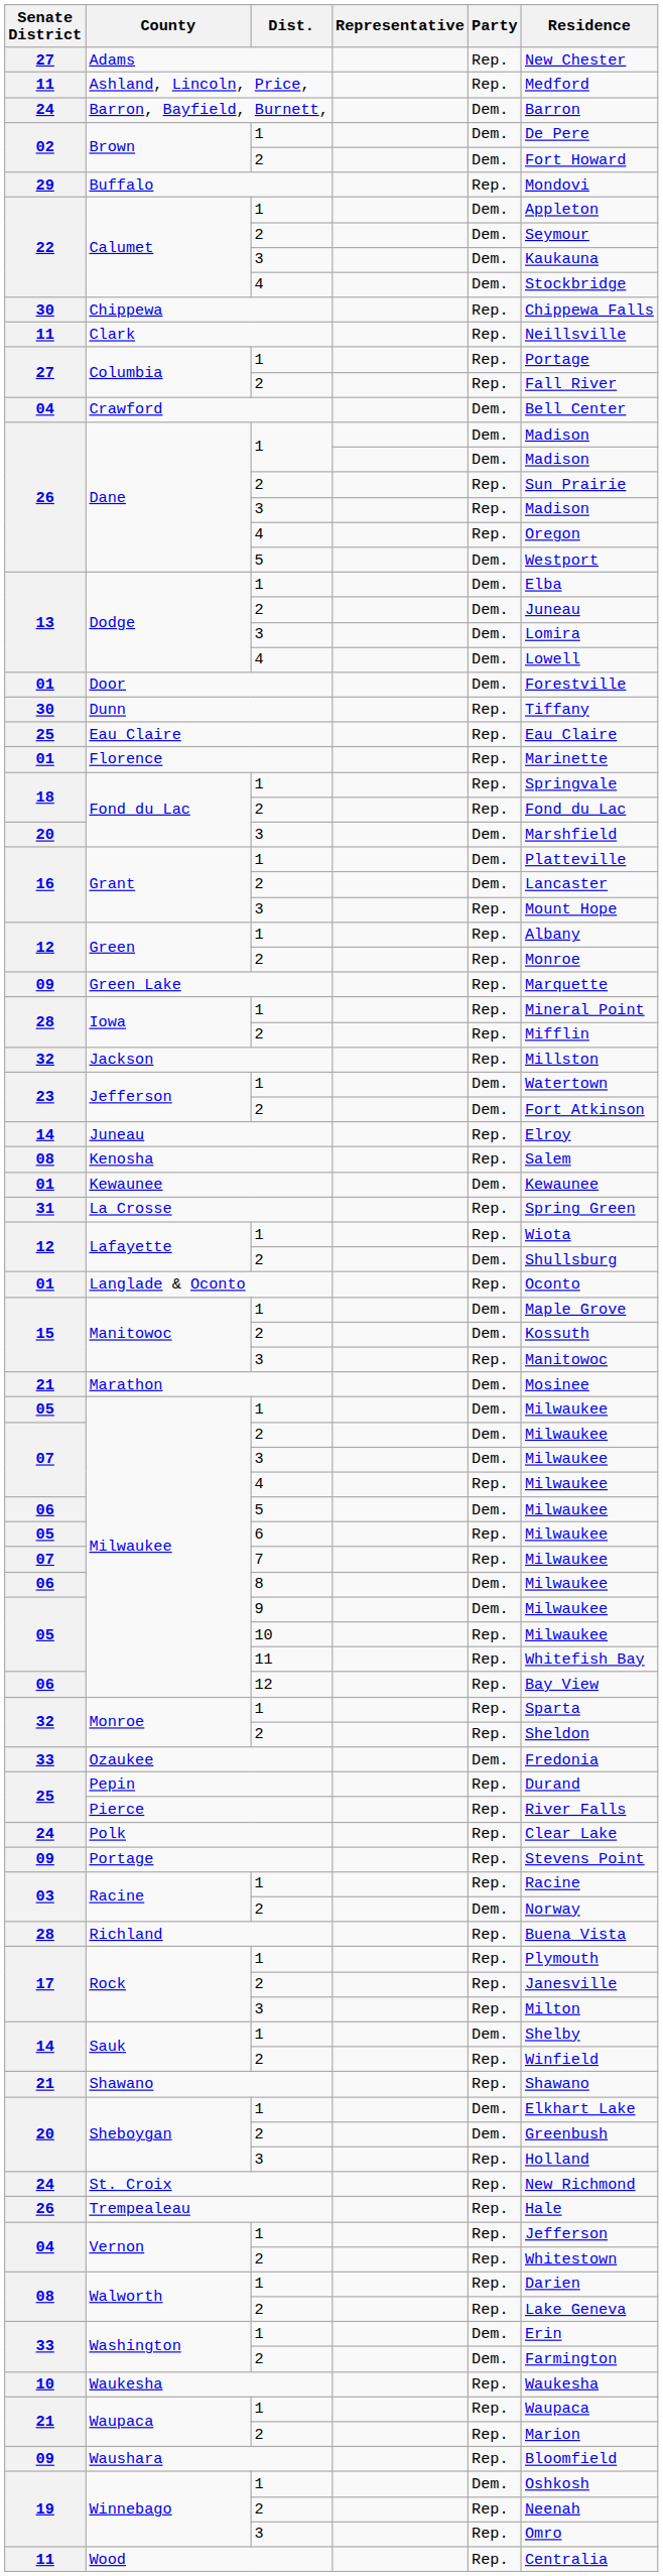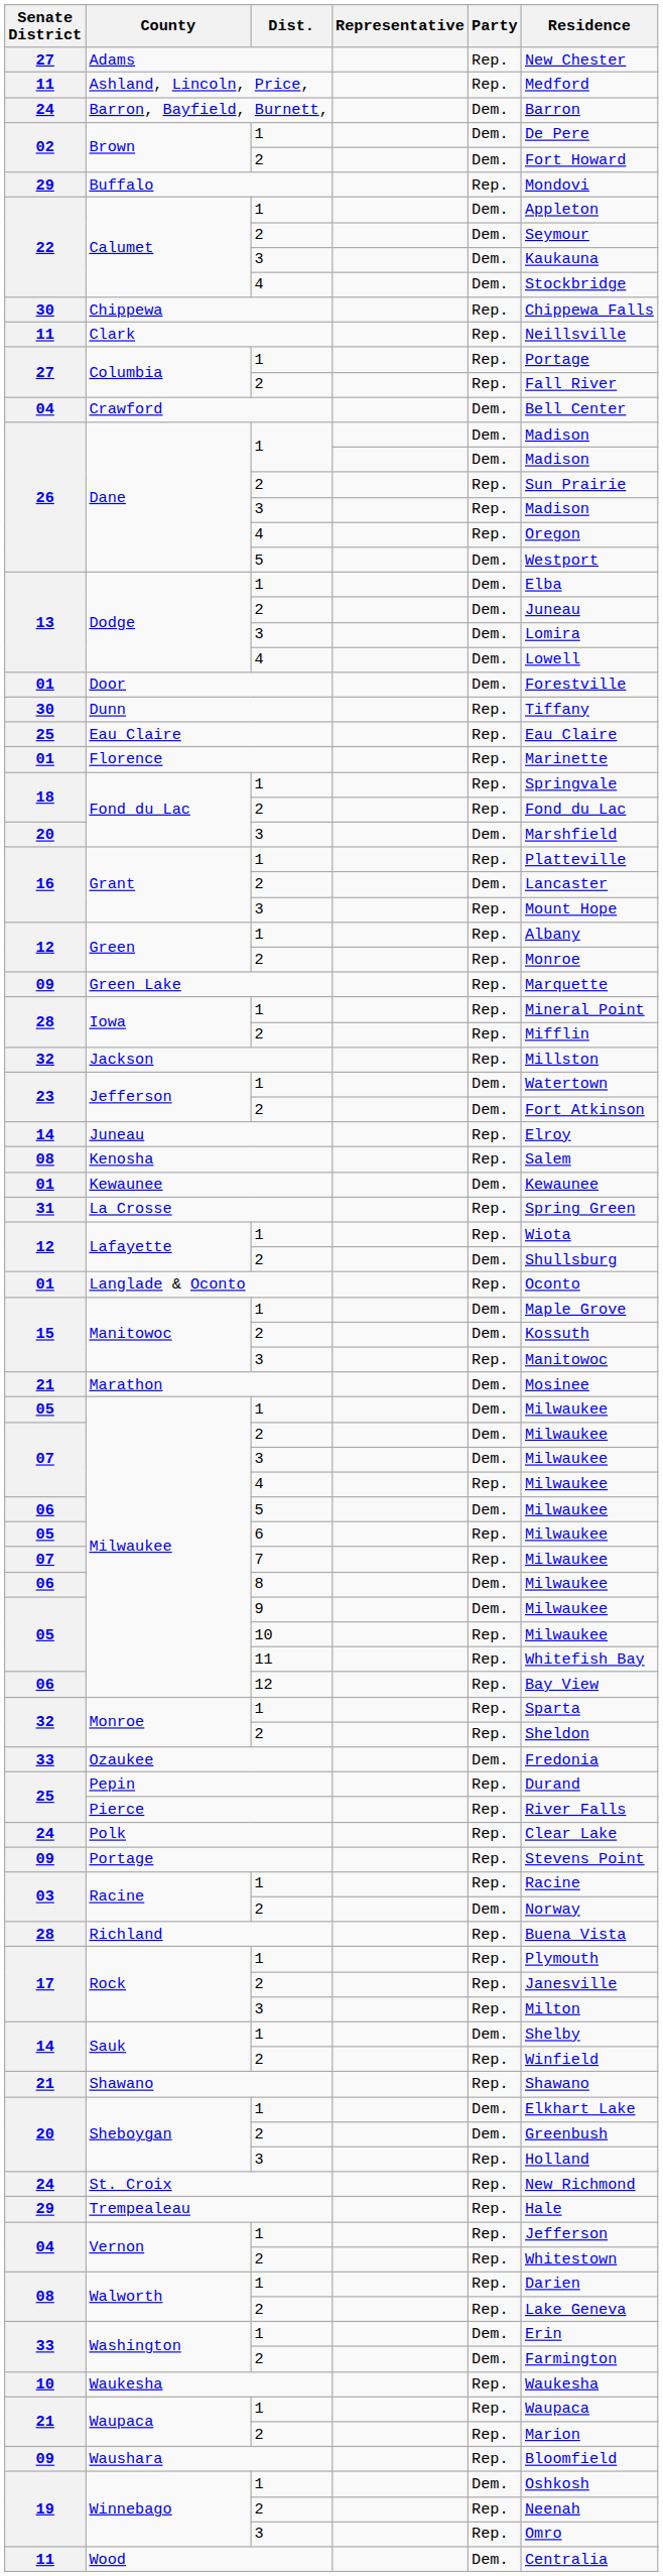 <table class="wikitable sortable">
 <tr>
 <th>Senate<br>District</th>
 <th>County</th>
 <th>Dist.</th>
 <th>Representative</th>
 <th>Party</th>
 <th>Residence</th>
 </tr>
 <tr>
 <th><a href='#'>27</a></th>
 <td text-align="left" colspan="2"><a href='#'>Adams</a> </td>
 <td></td>
 <td>Rep.</td>
 <td><a href='#'>New Chester</a></td>
 </tr>
 <tr>
 <th><a href='#'>11</a></th>
 <td text-align="left" colspan="2"><a href='#'>Ashland</a>, <a href='#'>Lincoln</a>, <a href='#'>Price</a>, </td>
 <td></td>
 <td>Rep.</td>
 <td><a href='#'>Medford</a></td>
 </tr>
 <tr>
 <th><a href='#'>24</a></th>
 <td text-align="left" colspan="2"><a href='#'>Barron</a>, <a href='#'>Bayfield</a>, <a href='#'>Burnett</a>, </td>
 <td></td>
 <td>Dem.</td>
 <td><a href='#'>Barron</a></td>
 </tr>
 <tr>
 <th rowspan="2"><a href='#'>02</a></th>
 <td text-align="left" rowspan="2"><a href='#'>Brown</a></td>
 <td>1</td>
 <td></td>
 <td>Dem.</td>
 <td><a href='#'>De Pere</a></td>
 </tr>
 <tr>
 <td>2</td>
 <td></td>
 <td>Dem.</td>
 <td><a href='#'>Fort Howard</a></td>
 </tr>
 <tr>
 <th><a href='#'>29</a></th>
 <td text-align="left" colspan="2"><a href='#'>Buffalo</a></td>
 <td></td>
 <td>Rep.</td>
 <td><a href='#'>Mondovi</a></td>
 </tr>
 <tr>
 <th rowspan="4"><a href='#'>22</a></th>
 <td text-align="left" rowspan="4"><a href='#'>Calumet</a> </td>
 <td>1</td>
 <td></td>
 <td>Dem.</td>
 <td><a href='#'>Appleton</a></td>
 </tr>
 <tr>
 <td>2</td>
 <td></td>
 <td>Dem.</td>
 <td><a href='#'>Seymour</a></td>
 </tr>
 <tr>
 <td>3</td>
 <td></td>
 <td>Dem.</td>
 <td><a href='#'>Kaukauna</a></td>
 </tr>
 <tr>
 <td>4</td>
 <td></td>
 <td>Dem.</td>
 <td><a href='#'>Stockbridge</a></td>
 </tr>
 <tr>
 <th><a href='#'>30</a></th>
 <td text-align="left" colspan="2"><a href='#'>Chippewa</a></td>
 <td></td>
 <td>Rep.</td>
 <td><a href='#'>Chippewa Falls</a></td>
 </tr>
 <tr>
 <th><a href='#'>11</a></th>
 <td text-align="left" colspan="2"><a href='#'>Clark</a></td>
 <td></td>
 <td>Rep.</td>
 <td><a href='#'>Neillsville</a></td>
 </tr>
 <tr>
 <th rowspan="2"><a href='#'>27</a></th>
 <td text-align="left" rowspan="2"><a href='#'>Columbia</a></td>
 <td>1</td>
 <td></td>
 <td>Rep.</td>
 <td><a href='#'>Portage</a></td>
 </tr>
 <tr>
 <td>2</td>
 <td></td>
 <td>Rep.</td>
 <td><a href='#'>Fall River</a></td>
 </tr>
 <tr>
 <th><a href='#'>04</a></th>
 <td text-align="left" colspan="2"><a href='#'>Crawford</a></td>
 <td></td>
 <td>Dem.</td>
 <td><a href='#'>Bell Center</a></td>
 </tr>
 <tr>
 <th rowspan="6"><a href='#'>26</a></th>
 <td text-align="left" rowspan="6"><a href='#'>Dane</a></td>
 <td rowspan="2">1</td>
 <td> </td>
 <td>Dem.</td>
 <td><a href='#'>Madison</a></td>
 </tr>
 <tr>
 <td> </td>
 <td>Dem.</td>
 <td><a href='#'>Madison</a></td>
 </tr>
 <tr>
 <td>2</td>
 <td></td>
 <td>Rep.</td>
 <td><a href='#'>Sun Prairie</a></td>
 </tr>
 <tr>
 <td>3</td>
 <td></td>
 <td>Rep.</td>
 <td><a href='#'>Madison</a></td>
 </tr>
 <tr>
 <td>4</td>
 <td></td>
 <td>Rep.</td>
 <td><a href='#'>Oregon</a></td>
 </tr>
 <tr>
 <td>5</td>
 <td></td>
 <td>Dem.</td>
 <td><a href='#'>Westport</a></td>
 </tr>
 <tr>
 <th rowspan="4"><a href='#'>13</a></th>
 <td text-align="left" rowspan="4"><a href='#'>Dodge</a></td>
 <td>1</td>
 <td></td>
 <td>Dem.</td>
 <td><a href='#'>Elba</a></td>
 </tr>
 <tr>
 <td>2</td>
 <td></td>
 <td>Dem.</td>
 <td><a href='#'>Juneau</a></td>
 </tr>
 <tr>
 <td>3</td>
 <td></td>
 <td>Dem.</td>
 <td><a href='#'>Lomira</a></td>
 </tr>
 <tr>
 <td>4</td>
 <td></td>
 <td>Dem.</td>
 <td><a href='#'>Lowell</a></td>
 </tr>
 <tr>
 <th><a href='#'>01</a></th>
 <td text-align="left" colspan="2"><a href='#'>Door</a></td>
 <td></td>
 <td>Dem.</td>
 <td><a href='#'>Forestville</a></td>
 </tr>
 <tr>
 <th><a href='#'>30</a></th>
 <td text-align="left" colspan="2"><a href='#'>Dunn</a></td>
 <td></td>
 <td>Rep.</td>
 <td><a href='#'>Tiffany</a></td>
 </tr>
 <tr>
 <th><a href='#'>25</a></th>
 <td text-align="left" colspan="2"><a href='#'>Eau Claire</a></td>
 <td></td>
 <td>Rep.</td>
 <td><a href='#'>Eau Claire</a></td>
 </tr>
 <tr>
 <th><a href='#'>01</a></th>
 <td text-align="left" colspan="2"><a href='#'>Florence</a> </td>
 <td></td>
 <td>Rep.</td>
 <td><a href='#'>Marinette</a></td>
 </tr>
 <tr>
 <th rowspan="2"><a href='#'>18</a></th>
 <td text-align="left" rowspan="3"><a href='#'>Fond du Lac</a></td>
 <td>1</td>
 <td></td>
 <td>Rep.</td>
 <td><a href='#'>Springvale</a></td>
 </tr>
 <tr>
 <td>2</td>
 <td></td>
 <td>Rep.</td>
 <td><a href='#'>Fond du Lac</a></td>
 </tr>
 <tr>
 <th><a href='#'>20</a></th>
 <td>3</td>
 <td></td>
 <td>Dem.</td>
 <td><a href='#'>Marshfield</a></td>
 </tr>
 <tr>
 <th rowspan="3"><a href='#'>16</a></th>
 <td text-align="left" rowspan="3"><a href='#'>Grant</a></td>
 <td>1</td>
 <td></td>
-<td>Dem.</td>
+<td>Rep.</td>
 <td><a href='#'>Platteville</a></td>
 </tr>
 <tr>
 <td>2</td>
 <td></td>
 <td>Dem.</td>
 <td><a href='#'>Lancaster</a></td>
 </tr>
 <tr>
 <td>3</td>
 <td></td>
 <td>Rep.</td>
 <td><a href='#'>Mount Hope</a></td>
 </tr>
 <tr>
 <th rowspan="2"><a href='#'>12</a></th>
 <td text-align="left" rowspan="2"><a href='#'>Green</a></td>
 <td>1</td>
 <td></td>
 <td>Rep.</td>
 <td><a href='#'>Albany</a></td>
 </tr>
 <tr>
 <td>2</td>
 <td></td>
 <td>Rep.</td>
 <td><a href='#'>Monroe</a></td>
 </tr>
 <tr>
 <th><a href='#'>09</a></th>
 <td text-align="left" colspan="2"><a href='#'>Green Lake</a></td>
 <td></td>
 <td>Rep.</td>
 <td><a href='#'>Marquette</a></td>
 </tr>
 <tr>
 <th rowspan="2"><a href='#'>28</a></th>
 <td text-align="left" rowspan="2"><a href='#'>Iowa</a></td>
 <td>1</td>
 <td></td>
 <td>Rep.</td>
 <td><a href='#'>Mineral Point</a></td>
 </tr>
 <tr>
 <td>2</td>
 <td></td>
 <td>Rep.</td>
 <td><a href='#'>Mifflin</a></td>
 </tr>
 <tr>
 <th><a href='#'>32</a></th>
 <td text-align="left" colspan="2"><a href='#'>Jackson</a></td>
 <td></td>
 <td>Rep.</td>
 <td><a href='#'>Millston</a></td>
 </tr>
 <tr>
 <th rowspan="2"><a href='#'>23</a></th>
 <td text-align="left" rowspan="2"><a href='#'>Jefferson</a></td>
 <td>1</td>
 <td></td>
 <td>Dem.</td>
 <td><a href='#'>Watertown</a></td>
 </tr>
 <tr>
 <td>2</td>
 <td></td>
 <td>Dem.</td>
 <td><a href='#'>Fort Atkinson</a></td>
 </tr>
 <tr>
 <th><a href='#'>14</a></th>
 <td text-align="left" colspan="2"><a href='#'>Juneau</a></td>
 <td></td>
 <td>Rep.</td>
 <td><a href='#'>Elroy</a></td>
 </tr>
 <tr>
 <th><a href='#'>08</a></th>
 <td text-align="left" colspan="2"><a href='#'>Kenosha</a></td>
 <td></td>
 <td>Rep.</td>
 <td><a href='#'>Salem</a></td>
 </tr>
 <tr>
 <th><a href='#'>01</a></th>
 <td text-align="left" colspan="2"><a href='#'>Kewaunee</a></td>
 <td></td>
 <td>Dem.</td>
 <td><a href='#'>Kewaunee</a></td>
 </tr>
 <tr>
 <th><a href='#'>31</a></th>
 <td text-align="left" colspan="2"><a href='#'>La Crosse</a></td>
 <td></td>
 <td>Rep.</td>
 <td><a href='#'>Spring Green</a></td>
 </tr>
 <tr>
 <th rowspan="2"><a href='#'>12</a></th>
 <td text-align="left" rowspan="2"><a href='#'>Lafayette</a></td>
 <td>1</td>
 <td></td>
 <td>Rep.</td>
 <td><a href='#'>Wiota</a></td>
 </tr>
 <tr>
 <td>2</td>
 <td></td>
 <td>Dem.</td>
 <td><a href='#'>Shullsburg</a></td>
 </tr>
 <tr>
 <th><a href='#'>01</a></th>
 <td text-align="left" colspan="2"><a href='#'>Langlade</a> & <a href='#'>Oconto</a></td>
 <td></td>
 <td>Rep.</td>
 <td><a href='#'>Oconto</a></td>
 </tr>
 <tr>
 <th rowspan="3"><a href='#'>15</a></th>
 <td text-align="left" rowspan="3"><a href='#'>Manitowoc</a></td>
 <td>1</td>
 <td></td>
 <td>Dem.</td>
 <td><a href='#'>Maple Grove</a></td>
 </tr>
 <tr>
 <td>2</td>
 <td></td>
 <td>Dem.</td>
 <td><a href='#'>Kossuth</a></td>
 </tr>
 <tr>
 <td>3</td>
 <td></td>
 <td>Rep.</td>
 <td><a href='#'>Manitowoc</a></td>
 </tr>
 <tr>
 <th><a href='#'>21</a></th>
 <td text-align="left" colspan="2"><a href='#'>Marathon</a></td>
 <td></td>
 <td>Dem.</td>
 <td><a href='#'>Mosinee</a></td>
 </tr>
 <tr>
 <th><a href='#'>05</a></th>
 <td text-align="left" rowspan="12"><a href='#'>Milwaukee</a></td>
 <td>1</td>
 <td></td>
 <td>Dem.</td>
 <td><a href='#'>Milwaukee</a></td>
 </tr>
 <tr>
 <th rowspan="3"><a href='#'>07</a></th>
 <td>2</td>
 <td></td>
 <td>Dem.</td>
 <td><a href='#'>Milwaukee</a></td>
 </tr>
 <tr>
 <td>3</td>
 <td></td>
 <td>Dem.</td>
 <td><a href='#'>Milwaukee</a></td>
 </tr>
 <tr>
 <td>4</td>
 <td></td>
 <td>Rep.</td>
 <td><a href='#'>Milwaukee</a></td>
 </tr>
 <tr>
 <th><a href='#'>06</a></th>
 <td>5</td>
 <td></td>
 <td>Dem.</td>
 <td><a href='#'>Milwaukee</a></td>
 </tr>
 <tr>
 <th><a href='#'>05</a></th>
 <td>6</td>
 <td></td>
 <td>Rep.</td>
 <td><a href='#'>Milwaukee</a></td>
 </tr>
 <tr>
 <th><a href='#'>07</a></th>
 <td>7</td>
 <td></td>
 <td>Rep.</td>
 <td><a href='#'>Milwaukee</a></td>
 </tr>
 <tr>
 <th><a href='#'>06</a></th>
 <td>8</td>
 <td></td>
 <td>Dem.</td>
 <td><a href='#'>Milwaukee</a></td>
 </tr>
 <tr>
 <th rowspan="3"><a href='#'>05</a></th>
 <td>9</td>
 <td></td>
 <td>Dem.</td>
 <td><a href='#'>Milwaukee</a></td>
 </tr>
 <tr>
 <td>10</td>
 <td></td>
 <td>Rep.</td>
 <td><a href='#'>Milwaukee</a></td>
 </tr>
 <tr>
 <td>11</td>
 <td></td>
 <td>Rep.</td>
 <td><a href='#'>Whitefish Bay</a></td>
 </tr>
 <tr>
 <th><a href='#'>06</a></th>
 <td>12</td>
 <td></td>
 <td>Rep.</td>
 <td><a href='#'>Bay View</a></td>
 </tr>
 <tr>
 <th rowspan="2"><a href='#'>32</a></th>
 <td text-align="left" rowspan="2"><a href='#'>Monroe</a></td>
 <td>1</td>
 <td></td>
 <td>Rep.</td>
 <td><a href='#'>Sparta</a></td>
 </tr>
 <tr>
 <td>2</td>
 <td></td>
 <td>Rep.</td>
 <td><a href='#'>Sheldon</a></td>
 </tr>
 <tr>
 <th><a href='#'>33</a></th>
 <td text-align="left" colspan="2"><a href='#'>Ozaukee</a></td>
 <td></td>
 <td>Dem.</td>
 <td><a href='#'>Fredonia</a></td>
 </tr>
 <tr>
 <th rowspan="2"><a href='#'>25</a></th>
 <td text-align="left" colspan="2"><a href='#'>Pepin</a></td>
 <td></td>
 <td>Rep.</td>
 <td><a href='#'>Durand</a></td>
 </tr>
 <tr>
 <td text-align="left" colspan="2"><a href='#'>Pierce</a></td>
 <td></td>
 <td>Rep.</td>
 <td><a href='#'>River Falls</a></td>
 </tr>
 <tr>
 <th><a href='#'>24</a></th>
 <td text-align="left" colspan="2"><a href='#'>Polk</a></td>
 <td></td>
 <td>Rep.</td>
 <td><a href='#'>Clear Lake</a></td>
 </tr>
 <tr>
 <th><a href='#'>09</a></th>
 <td text-align="left" colspan="2"><a href='#'>Portage</a></td>
 <td></td>
 <td>Rep.</td>
 <td><a href='#'>Stevens Point</a></td>
 </tr>
 <tr>
 <th rowspan="2"><a href='#'>03</a></th>
 <td text-align="left" rowspan="2"><a href='#'>Racine</a></td>
 <td>1</td>
 <td></td>
 <td>Rep.</td>
 <td><a href='#'>Racine</a></td>
 </tr>
 <tr>
 <td>2</td>
 <td></td>
 <td>Dem.</td>
 <td><a href='#'>Norway</a></td>
 </tr>
 <tr>
 <th><a href='#'>28</a></th>
 <td text-align="left" colspan="2"><a href='#'>Richland</a></td>
 <td></td>
 <td>Rep.</td>
 <td><a href='#'>Buena Vista</a></td>
 </tr>
 <tr>
 <th rowspan="3"><a href='#'>17</a></th>
 <td text-align="left" rowspan="3"><a href='#'>Rock</a></td>
 <td>1</td>
 <td></td>
 <td>Rep.</td>
 <td><a href='#'>Plymouth</a></td>
 </tr>
 <tr>
 <td>2</td>
 <td></td>
 <td>Rep.</td>
 <td><a href='#'>Janesville</a></td>
 </tr>
 <tr>
 <td>3</td>
 <td></td>
 <td>Rep.</td>
 <td><a href='#'>Milton</a></td>
 </tr>
 <tr>
 <th rowspan="2"><a href='#'>14</a></th>
 <td text-align="left" rowspan="2"><a href='#'>Sauk</a></td>
 <td>1</td>
 <td></td>
 <td>Dem.</td>
 <td><a href='#'>Shelby</a></td>
 </tr>
 <tr>
 <td>2</td>
 <td></td>
 <td>Rep.</td>
 <td><a href='#'>Winfield</a></td>
 </tr>
 <tr>
 <th><a href='#'>21</a></th>
 <td text-align="left" colspan="2"><a href='#'>Shawano</a></td>
 <td></td>
 <td>Rep.</td>
 <td><a href='#'>Shawano</a></td>
 </tr>
 <tr>
 <th rowspan="3"><a href='#'>20</a></th>
 <td text-align="left" rowspan="3"><a href='#'>Sheboygan</a></td>
 <td>1</td>
 <td></td>
 <td>Dem.</td>
 <td><a href='#'>Elkhart Lake</a></td>
 </tr>
 <tr>
 <td>2</td>
 <td></td>
 <td>Dem.</td>
 <td><a href='#'>Greenbush</a></td>
 </tr>
 <tr>
 <td>3</td>
 <td></td>
 <td>Rep.</td>
 <td><a href='#'>Holland</a></td>
 </tr>
 <tr>
 <th><a href='#'>24</a></th>
 <td text-align="left" colspan="2"><a href='#'>St. Croix</a></td>
 <td></td>
 <td>Rep.</td>
 <td><a href='#'>New Richmond</a></td>
 </tr>
 <tr>
-<th><a href='#'>26</a></th>
+<th><a href='#'>29</a></th>
 <td text-align="left" colspan="2"><a href='#'>Trempealeau</a></td>
 <td></td>
 <td>Rep.</td>
 <td><a href='#'>Hale</a></td>
 </tr>
 <tr>
 <th rowspan="2"><a href='#'>04</a></th>
 <td text-align="left" rowspan="2"><a href='#'>Vernon</a></td>
 <td>1</td>
 <td></td>
 <td>Rep.</td>
 <td><a href='#'>Jefferson</a></td>
 </tr>
 <tr>
 <td>2</td>
 <td></td>
 <td>Rep.</td>
 <td><a href='#'>Whitestown</a></td>
 </tr>
 <tr>
 <th rowspan="2"><a href='#'>08</a></th>
 <td text-align="left" rowspan="2"><a href='#'>Walworth</a></td>
 <td>1</td>
 <td></td>
 <td>Rep.</td>
 <td><a href='#'>Darien</a></td>
 </tr>
 <tr>
 <td>2</td>
 <td></td>
 <td>Rep.</td>
 <td><a href='#'>Lake Geneva</a></td>
 </tr>
 <tr>
 <th rowspan="2"><a href='#'>33</a></th>
 <td text-align="left" rowspan="2"><a href='#'>Washington</a></td>
 <td>1</td>
 <td></td>
 <td>Dem.</td>
 <td><a href='#'>Erin</a></td>
 </tr>
 <tr>
 <td>2</td>
 <td></td>
 <td>Dem.</td>
 <td><a href='#'>Farmington</a></td>
 </tr>
 <tr>
 <th><a href='#'>10</a></th>
 <td text-align="left" colspan="2"><a href='#'>Waukesha</a></td>
 <td></td>
 <td>Rep.</td>
 <td><a href='#'>Waukesha</a></td>
 </tr>
 <tr>
 <th rowspan="2"><a href='#'>21</a></th>
 <td text-align="left" rowspan="2"><a href='#'>Waupaca</a></td>
 <td>1</td>
 <td></td>
 <td>Rep.</td>
 <td><a href='#'>Waupaca</a></td>
 </tr>
 <tr>
 <td>2</td>
 <td></td>
 <td>Rep.</td>
 <td><a href='#'>Marion</a></td>
 </tr>
 <tr>
 <th><a href='#'>09</a></th>
 <td text-align="left" colspan="2"><a href='#'>Waushara</a></td>
 <td></td>
 <td>Rep.</td>
 <td><a href='#'>Bloomfield</a></td>
 </tr>
 <tr>
 <th rowspan="3"><a href='#'>19</a></th>
 <td text-align="left" rowspan="3"><a href='#'>Winnebago</a></td>
 <td>1</td>
 <td></td>
 <td>Dem.</td>
 <td><a href='#'>Oshkosh</a></td>
 </tr>
 <tr>
 <td>2</td>
 <td></td>
 <td>Rep.</td>
 <td><a href='#'>Neenah</a></td>
 </tr>
 <tr>
 <td>3</td>
 <td></td>
 <td>Rep.</td>
 <td><a href='#'>Omro</a></td>
 </tr>
 <tr>
 <th><a href='#'>11</a></th>
 <td text-align="left" colspan="2"><a href='#'>Wood</a></td>
 <td></td>
-<td>Rep.</td>
+<td>Dem.</td>
 <td><a href='#'>Centralia</a></td>
 </tr>
 </table>
